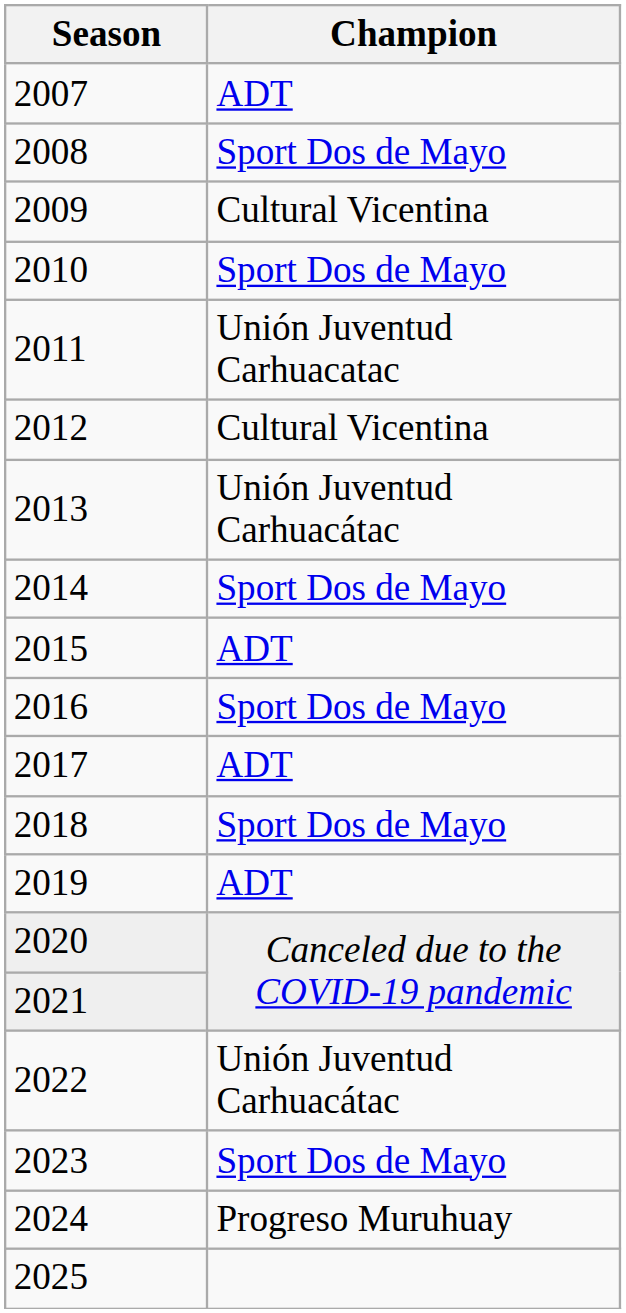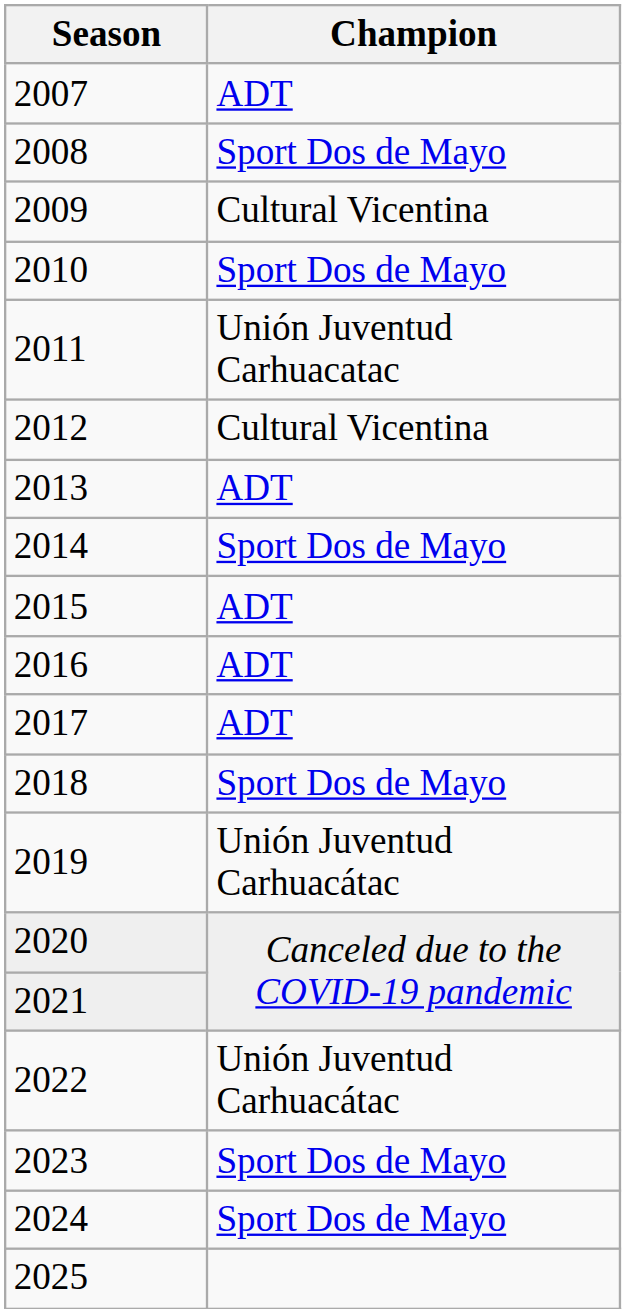 <table class="wikitable sortable">
 <tr>
 <th width=80px>Season</th>
 <th width=170px>Champion</th>
 </tr>
 <tr>
 <td>2007</td>
 <td><a href='#'>ADT</a></td>
 </tr>
 <tr>
 <td>2008</td>
 <td><a href='#'>Sport Dos de Mayo</a></td>
 </tr>
 <tr>
 <td>2009</td>
 <td>Cultural Vicentina</td>
 </tr>
 <tr>
 <td>2010</td>
 <td><a href='#'>Sport Dos de Mayo</a></td>
 </tr>
 <tr>
 <td>2011</td>
 <td>Unión Juventud Carhuacatac</td>
 </tr>
 <tr>
 <td>2012</td>
 <td>Cultural Vicentina</td>
 </tr>
 <tr>
 <td>2013</td>
-<td>Unión Juventud Carhuacátac</td>
+<td><a href='#'>ADT</a></td>
 </tr>
 <tr>
 <td>2014</td>
 <td><a href='#'>Sport Dos de Mayo</a></td>
 </tr>
 <tr>
 <td>2015</td>
 <td><a href='#'>ADT</a></td>
 </tr>
 <tr>
 <td>2016</td>
-<td><a href='#'>Sport Dos de Mayo</a></td>
+<td><a href='#'>ADT</a></td>
 </tr>
 <tr>
 <td>2017</td>
 <td><a href='#'>ADT</a></td>
 </tr>
 <tr>
 <td>2018</td>
 <td><a href='#'>Sport Dos de Mayo</a></td>
 </tr>
 <tr>
 <td>2019</td>
-<td><a href='#'>ADT</a></td>
+<td>Unión Juventud Carhuacátac</td>
 </tr>
 <tr bgcolor=#efefef>
 <td>2020</td>
 <td rowspan=2 colspan="1" align=center><em>Canceled due to the <a href='#'>COVID-19 pandemic</a></em></td>
 </tr>
 <tr bgcolor=#efefef>
 <td>2021</td>
 </tr>
 <tr>
 <td>2022</td>
 <td>Unión Juventud Carhuacátac</td>
 </tr>
 <tr>
 <td>2023</td>
 <td><a href='#'>Sport Dos de Mayo</a></td>
 </tr>
 <tr>
 <td>2024</td>
-<td>Progreso Muruhuay</td>
+<td><a href='#'>Sport Dos de Mayo</a></td>
 </tr>
 <tr>
 <td>2025</td>
 <td></td>
 </tr>
 <tr>
 </tr>
 </table>
